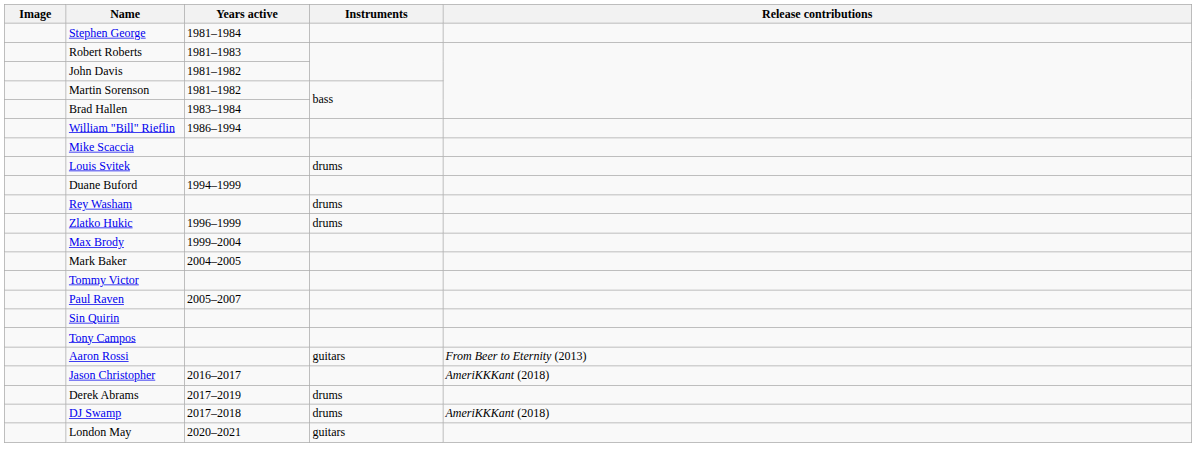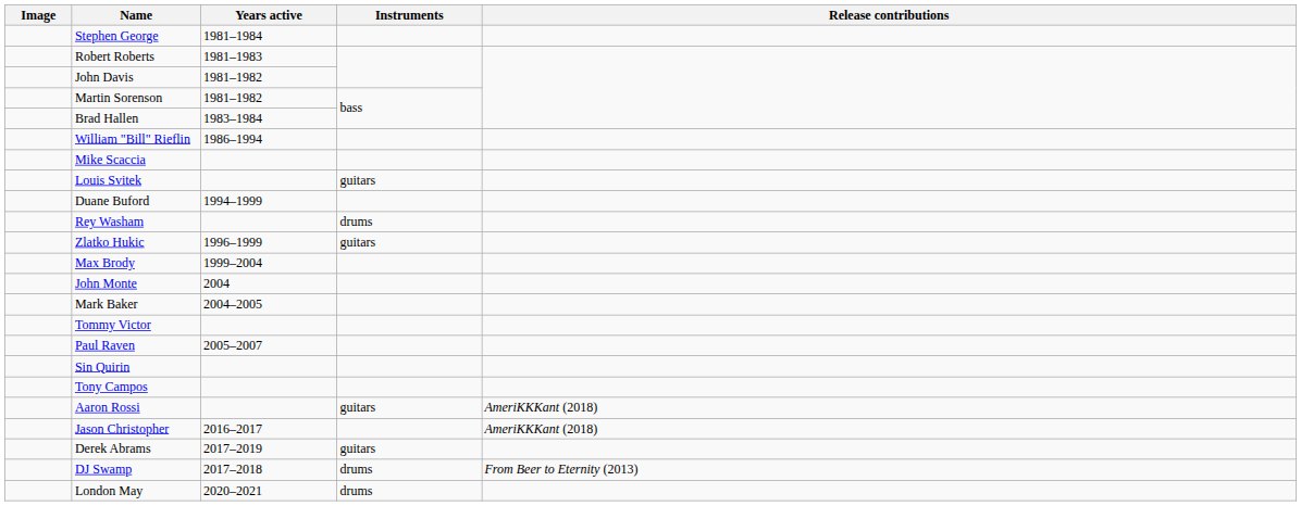 <table class="wikitable" width="100%" border="1">
 <tr>
 <th width="75">Image</th>
 <th width="150">Name</th>
 <th width="160">Years active</th>
 <th width="170">Instruments</th>
 <th>Release contributions</th>
 </tr>
 <tr>
 <td></td>
 <td><a href='#'>Stephen George</a></td>
 <td>1981–1984</td>
 <td></td>
 <td></td>
 </tr>
 <tr>
 <td></td>
 <td>Robert Roberts</td>
 <td>1981–1983</td>
 <td Rowspan="2"></td>
 <td rowspan="4"></td>
 </tr>
 <tr>
 <td></td>
 <td>John Davis</td>
 <td>1981–1982 </td>
 </tr>
 <tr>
 <td></td>
 <td>Martin Sorenson</td>
 <td>1981–1982</td>
 <td rowspan="2">bass</td>
 </tr>
 <tr>
 <td></td>
 <td>Brad Hallen</td>
 <td>1983–1984</td>
 </tr>
 <tr>
 <td></td>
 <td><a href='#'>William "Bill" Rieflin</a></td>
 <td>1986–1994 </td>
 <td></td>
 <td></td>
 </tr>
 <tr>
 <td></td>
 <td><a href='#'>Mike Scaccia</a></td>
 <td></td>
 <td></td>
 <td></td>
 </tr>
 <tr>
 <td></td>
 <td><a href='#'>Louis Svitek</a></td>
 <td></td>
-<td>drums</td>
+<td>guitars</td>
 <td></td>
 </tr>
 <tr>
 <td></td>
 <td>Duane Buford</td>
 <td>1994–1999</td>
 <td></td>
 <td></td>
 </tr>
 <tr>
 <td></td>
 <td><a href='#'>Rey Washam</a></td>
 <td></td>
 <td>drums</td>
 <td></td>
 </tr>
 <tr>
 <td></td>
 <td><a href='#'>Zlatko Hukic</a></td>
 <td>1996–1999</td>
-<td>drums</td>
+<td>guitars</td>
 <td></td>
 </tr>
 <tr>
 <td></td>
 <td><a href='#'>Max Brody</a></td>
 <td>1999–2004</td>
+<td></td>
+<td></td>
+</tr>
+<tr>
+<td></td>
+<td><a href='#'>John Monte</a></td>
+<td>2004</td>
 <td></td>
 <td></td>
 </tr>
 <tr>
 <td></td>
 <td>Mark Baker</td>
 <td>2004–2005</td>
 <td></td>
 <td></td>
 </tr>
 <tr>
 <td></td>
 <td><a href='#'>Tommy Victor</a></td>
 <td></td>
 <td></td>
 <td></td>
 </tr>
 <tr>
 <td></td>
 <td><a href='#'>Paul Raven</a></td>
 <td>2005–2007 </td>
 <td></td>
 <td></td>
 </tr>
 <tr>
 <td></td>
 <td><a href='#'>Sin Quirin</a></td>
 <td></td>
 <td></td>
 <td></td>
 </tr>
 <tr>
 <td></td>
 <td><a href='#'>Tony Campos</a></td>
 <td></td>
 <td></td>
 <td></td>
 </tr>
 <tr>
 <td></td>
 <td><a href='#'>Aaron Rossi</a></td>
 <td></td>
 <td>guitars</td>
-<td><em>From Beer to Eternity</em> (2013)</td>
+<td><em>AmeriKKKant</em> (2018)</td>
 </tr>
 <tr>
 <td></td>
 <td><a href='#'>Jason Christopher</a></td>
 <td>2016–2017</td>
 <td></td>
 <td><em>AmeriKKKant</em> (2018)</td>
 </tr>
 <tr>
 <td></td>
 <td>Derek Abrams</td>
 <td>2017–2019</td>
-<td>drums</td>
+<td>guitars</td>
 <td></td>
 </tr>
 <tr>
 <td></td>
 <td><a href='#'>DJ Swamp</a></td>
 <td>2017–2018</td>
 <td>drums</td>
-<td><em>AmeriKKKant</em> (2018)</td>
+<td><em>From Beer to Eternity</em> (2013)</td>
 </tr>
 <tr>
 <td></td>
 <td>London May</td>
 <td>2020–2021</td>
-<td>guitars</td>
+<td>drums</td>
 <td></td>
 </tr>
 </table>
